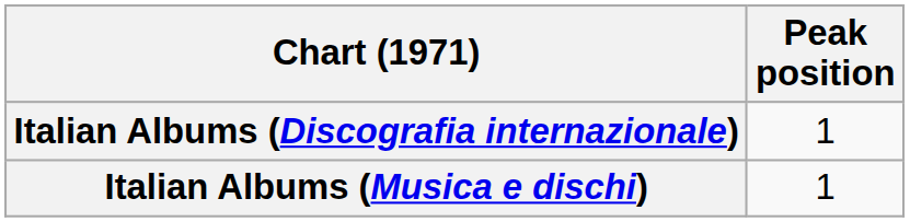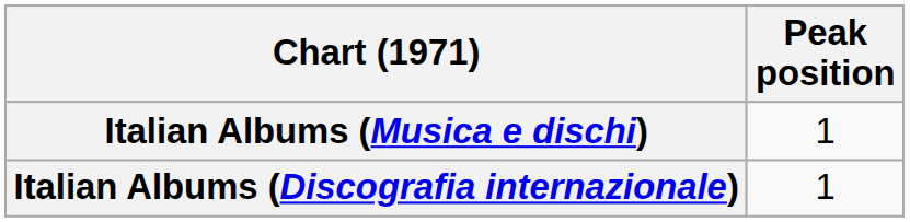 <table class="wikitable plainrowheaders" style="text-align:center">
 <tr>
 <th scope="col">Chart (1971)</th>
 <th scope="col">Peak<br>position</th>
 </tr>
 <tr>
+<th scope="row">Italian Albums (<em><a href='#'>Musica e dischi</a></em>)</th>
+<td>1</td>
+</tr>
+<tr>
 <th scope="row">Italian Albums (<em><a href='#'>Discografia internazionale</a></em>)</th>
 <td>1</td>
 </tr>
-<tr>
-<th scope="row">Italian Albums (<em><a href='#'>Musica e dischi</a></em>)</th>
-<td>1</td>
-</tr>
 </table>
